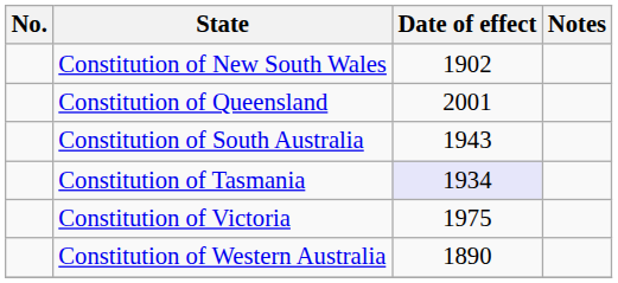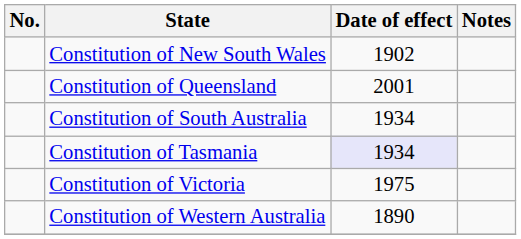 <table class="wikitable sortable">
 <tr>
 <th>No.</th>
 <th>State</th>
 <th>Date of effect</th>
 <th class="unsortable">Notes</th>
 </tr>
 <tr>
 <td align="center"></td>
 <td><a href='#'>Constitution of New South Wales</a></td>
 <td align="center">1902</td>
 <td align="center"></td>
 </tr>
 <tr>
 <td align="center"></td>
 <td><a href='#'>Constitution of Queensland</a></td>
 <td align="center">2001</td>
 <td align="center"></td>
 </tr>
 <tr>
 <td align="center"></td>
 <td><a href='#'>Constitution of South Australia</a></td>
-<td align="center">1943</td>
+<td align="center">1934</td>
 <td align="center"></td>
 </tr>
 <tr>
 <td align="center"></td>
 <td><a href='#'>Constitution of Tasmania</a></td>
 <td align="center" style="background: lavender;">1934</td>
 <td align="center"></td>
 </tr>
 <tr>
 <td align="center"></td>
 <td><a href='#'>Constitution of Victoria</a></td>
 <td align="center">1975</td>
 <td align="center"></td>
 </tr>
 <tr>
 <td align="center"></td>
 <td><a href='#'>Constitution of Western Australia</a></td>
 <td align="center">1890</td>
 <td align="center"></td>
 </tr>
 <tr>
 </tr>
 </table>
